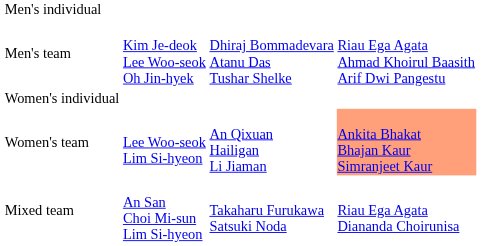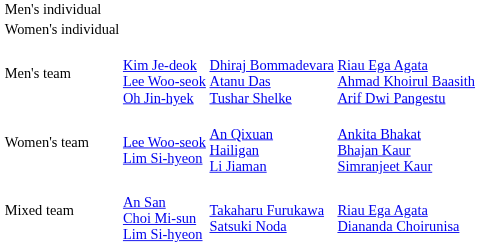 <table>
 <tr>
 <td>Men's individual<br></td>
+<td></td>
+<td></td>
+<td></td>
+</tr>
+<tr>
+<td>Women's individual<br></td>
 <td></td>
 <td></td>
 <td></td>
 </tr>
 <tr>
 <td>Men's team<br></td>
 <td><br><a href='#'>Kim Je-deok</a><br><a href='#'>Lee Woo-seok</a><br><a href='#'>Oh Jin-hyek</a></td>
 <td><br><a href='#'>Dhiraj Bommadevara</a><br><a href='#'>Atanu Das</a><br><a href='#'>Tushar Shelke</a></td>
 <td><br><a href='#'>Riau Ega Agata</a><br><a href='#'>Ahmad Khoirul Baasith</a><br><a href='#'>Arif Dwi Pangestu</a></td>
 </tr>
 <tr>
-<td>Women's individual<br></td>
-<td></td>
-<td></td>
-<td></td>
-</tr>
-<tr>
 <td>Women's team<br></td>
 <td><br><a href='#'>Lee Woo-seok</a><br><a href='#'>Lim Si-hyeon</a></td>
 <td><br><a href='#'>An Qixuan</a><br><a href='#'>Hailigan</a><br><a href='#'>Li Jiaman</a></td>
-<td style="background: lightsalmon;"><br><a href='#'>Ankita Bhakat</a><br><a href='#'>Bhajan Kaur</a><br><a href='#'>Simranjeet Kaur</a></td>
+<td><br><a href='#'>Ankita Bhakat</a><br><a href='#'>Bhajan Kaur</a><br><a href='#'>Simranjeet Kaur</a></td>
 </tr>
 <tr>
 <td>Mixed team<br></td>
 <td><br><a href='#'>An San</a><br><a href='#'>Choi Mi-sun</a><br><a href='#'>Lim Si-hyeon</a></td>
 <td><br><a href='#'>Takaharu Furukawa</a><br><a href='#'>Satsuki Noda</a></td>
 <td><br><a href='#'>Riau Ega Agata</a><br><a href='#'>Diananda Choirunisa</a></td>
 </tr>
 </table>
